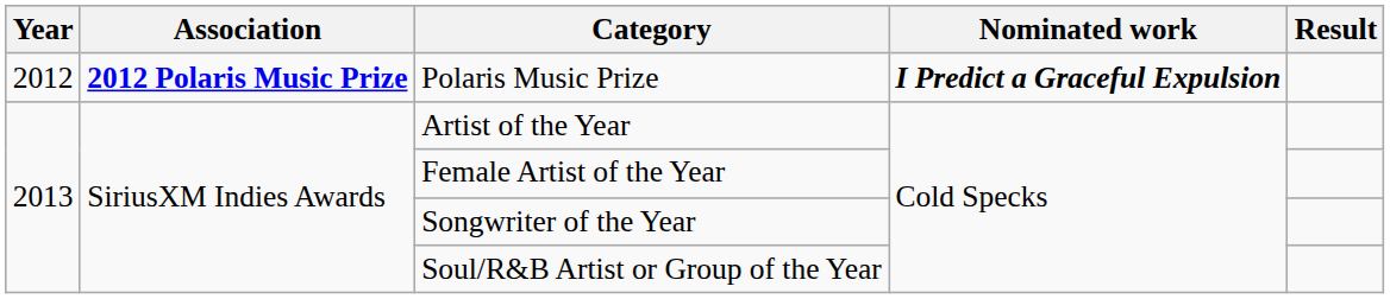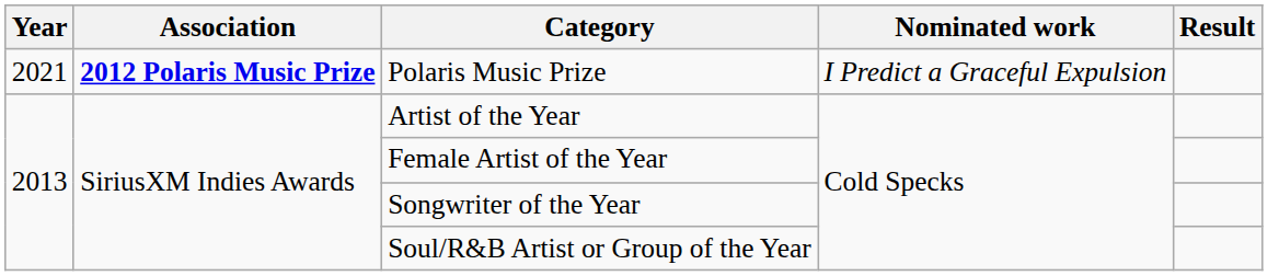 <table class="wikitable sortable">
 <tr>
 <th>Year</th>
 <th>Association</th>
 <th>Category</th>
 <th>Nominated work</th>
 <th>Result</th>
 </tr>
 <tr>
-<td>2012</td>
+<td>2021</td>
 <td><strong><a href='#'>2012 Polaris Music Prize</a></strong></td>
 <td>Polaris Music Prize</td>
-<td><strong><em>I Predict a Graceful Expulsion</em></strong></td>
+<td><em>I Predict a Graceful Expulsion</em></td>
 <td></td>
 </tr>
 <tr>
 <td rowspan="4">2013</td>
 <td rowspan="4">SiriusXM Indies Awards</td>
 <td>Artist of the Year</td>
 <td rowspan="4">Cold Specks</td>
 <td></td>
 </tr>
 <tr>
 <td>Female Artist of the Year</td>
 <td></td>
 </tr>
 <tr>
 <td>Songwriter of the Year</td>
 <td></td>
 </tr>
 <tr>
 <td>Soul/R&B Artist or Group of the Year</td>
 <td></td>
 </tr>
 </table>
